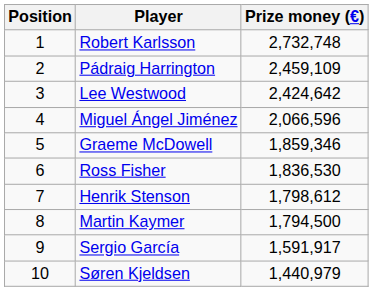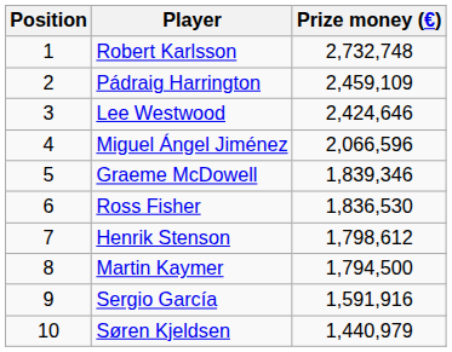 <table class="wikitable">
 <tr>
 <th>Position</th>
 <th>Player</th>
 <th>Prize money (<a href='#'>€</a>)</th>
 </tr>
 <tr>
 <td align=center>1</td>
 <td> <a href='#'>Robert Karlsson</a></td>
 <td align=center>2,732,748</td>
 </tr>
 <tr>
 <td align=center>2</td>
 <td> <a href='#'>Pádraig Harrington</a></td>
 <td align=center>2,459,109</td>
 </tr>
 <tr>
 <td align=center>3</td>
 <td> <a href='#'>Lee Westwood</a></td>
-<td align=center>2,424,642</td>
+<td align=center>2,424,646</td>
 </tr>
 <tr>
 <td align=center>4</td>
 <td> <a href='#'>Miguel Ángel Jiménez</a></td>
 <td align=center>2,066,596</td>
 </tr>
 <tr>
 <td align=center>5</td>
 <td> <a href='#'>Graeme McDowell</a></td>
-<td align=center>1,859,346</td>
+<td align=center>1,839,346</td>
 </tr>
 <tr>
 <td align=center>6</td>
 <td> <a href='#'>Ross Fisher</a></td>
 <td align=center>1,836,530</td>
 </tr>
 <tr>
 <td align=center>7</td>
 <td> <a href='#'>Henrik Stenson</a></td>
 <td align=center>1,798,612</td>
 </tr>
 <tr>
 <td align=center>8</td>
 <td> <a href='#'>Martin Kaymer</a></td>
 <td align=center>1,794,500</td>
 </tr>
 <tr>
 <td align=center>9</td>
 <td> <a href='#'>Sergio García</a></td>
-<td align=center>1,591,917</td>
+<td align=center>1,591,916</td>
 </tr>
 <tr>
 <td align=center>10</td>
 <td> <a href='#'>Søren Kjeldsen</a></td>
 <td align=center>1,440,979</td>
 </tr>
 </table>
